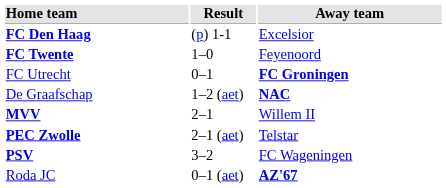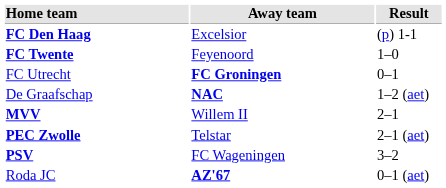 <table>
 <tr bgcolor="#E4E4E4">
 <th style="border-bottom:1px solid #AAAAAA" width="200" align="left">Home team</th>
+<th style="border-bottom:1px solid #AAAAAA" width="200">Away team</th>
 <th style="border-bottom:1px solid #AAAAAA" width="70" align="center">Result</th>
-<th style="border-bottom:1px solid #AAAAAA" width="200">Away team</th>
 </tr>
 <tr>
 <td><strong><a href='#'>FC Den Haag</a></strong></td>
+<td><a href='#'>Excelsior</a></td>
 <td>(<a href='#'>p</a>) 1-1</td>
-<td><a href='#'>Excelsior</a></td>
 </tr>
 <tr>
 <td><strong><a href='#'>FC Twente</a></strong></td>
+<td><a href='#'>Feyenoord</a></td>
 <td>1–0</td>
-<td><a href='#'>Feyenoord</a></td>
 </tr>
 <tr>
 <td><a href='#'>FC Utrecht</a></td>
+<td><strong><a href='#'>FC Groningen</a></strong></td>
 <td>0–1</td>
-<td><strong><a href='#'>FC Groningen</a></strong></td>
 </tr>
 <tr>
 <td><a href='#'>De Graafschap</a></td>
+<td><strong><a href='#'>NAC</a></strong></td>
 <td>1–2 (<a href='#'>aet</a>)</td>
-<td><strong><a href='#'>NAC</a></strong></td>
 </tr>
 <tr>
 <td><strong><a href='#'>MVV</a></strong></td>
+<td><a href='#'>Willem II</a></td>
 <td>2–1</td>
-<td><a href='#'>Willem II</a></td>
 </tr>
 <tr>
 <td><strong><a href='#'>PEC Zwolle</a></strong></td>
+<td><a href='#'>Telstar</a></td>
 <td>2–1 (<a href='#'>aet</a>)</td>
-<td><a href='#'>Telstar</a></td>
 </tr>
 <tr>
 <td><strong><a href='#'>PSV</a></strong></td>
+<td><a href='#'>FC Wageningen</a></td>
 <td>3–2</td>
-<td><a href='#'>FC Wageningen</a></td>
 </tr>
 <tr>
 <td><a href='#'>Roda JC</a></td>
+<td><strong><a href='#'>AZ'67</a></strong></td>
 <td>0–1 (<a href='#'>aet</a>)</td>
-<td><strong><a href='#'>AZ'67</a></strong></td>
 </tr>
 </table>
